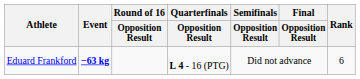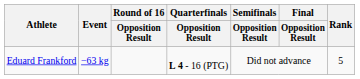 <table class="wikitable" style="font-size:90%;">
 <tr>
 <th rowspan=2>Athlete</th>
 <th rowspan=2>Event</th>
 <th>Round of 16</th>
 <th>Quarterfinals</th>
 <th>Semifinals</th>
 <th>Final</th>
 <th rowspan=2>Rank</th>
 </tr>
 <tr style="font-size:95%">
 <th>Opposition<br>Result</th>
 <th>Opposition<br>Result</th>
 <th>Opposition<br>Result</th>
 <th>Opposition<br>Result</th>
 </tr>
 <tr align=center>
 <td align=left><a href='#'>Eduard Frankford</a></td>
-<td align=left><strong><a href='#'>−63 kg</a></strong></td>
+<td align=left><a href='#'>−63 kg</a></td>
 <td></td>
 <td><br><strong>L</strong> <strong>4</strong> - 16 (PTG)</td>
 <td colspan=2>Did not advance</td>
-<td>6</td>
+<td>5</td>
 </tr>
 </table>
